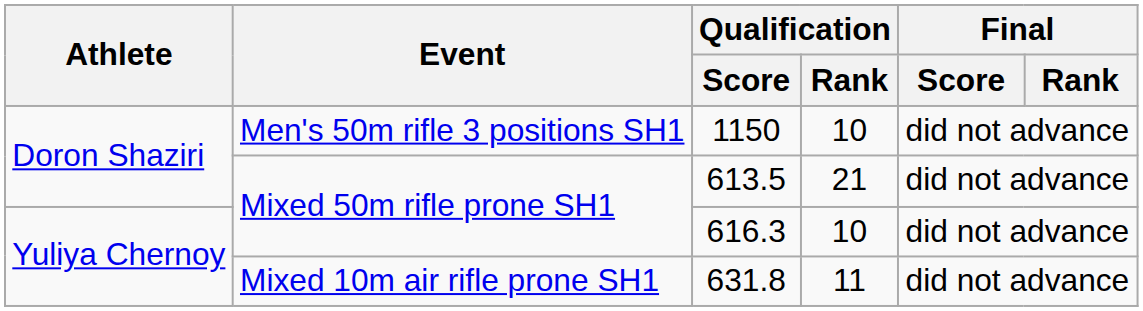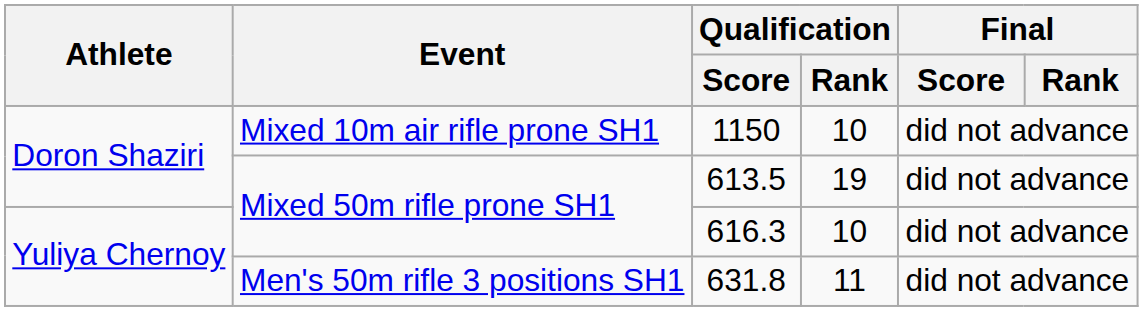 <table class=wikitable>
 <tr>
 <th rowspan="2">Athlete</th>
 <th rowspan="2">Event</th>
 <th colspan="2">Qualification</th>
 <th colspan="2">Final</th>
 </tr>
 <tr>
 <th>Score</th>
 <th>Rank</th>
 <th>Score</th>
 <th>Rank</th>
 </tr>
 <tr align="center">
 <td align="left" rowspan="2"><a href='#'>Doron Shaziri</a></td>
-<td align="left"><a href='#'>Men's 50m rifle 3 positions SH1</a></td>
+<td align="left"><a href='#'>Mixed 10m air rifle prone SH1</a></td>
 <td>1150</td>
 <td>10</td>
 <td colspan="2">did not advance</td>
 </tr>
 <tr align="center">
 <td align="left" rowspan="2"><a href='#'>Mixed 50m rifle prone SH1</a></td>
 <td>613.5</td>
-<td>21</td>
+<td>19</td>
 <td colspan="2">did not advance</td>
 </tr>
 <tr align="center">
 <td align="left" rowspan="2"><a href='#'>Yuliya Chernoy</a></td>
 <td>616.3</td>
 <td>10</td>
 <td colspan="2">did not advance</td>
 </tr>
 <tr align="center">
-<td align="left"><a href='#'>Mixed 10m air rifle prone SH1</a></td>
+<td align="left"><a href='#'>Men's 50m rifle 3 positions SH1</a></td>
 <td>631.8</td>
 <td>11</td>
 <td colspan="2">did not advance</td>
 </tr>
 </table>
